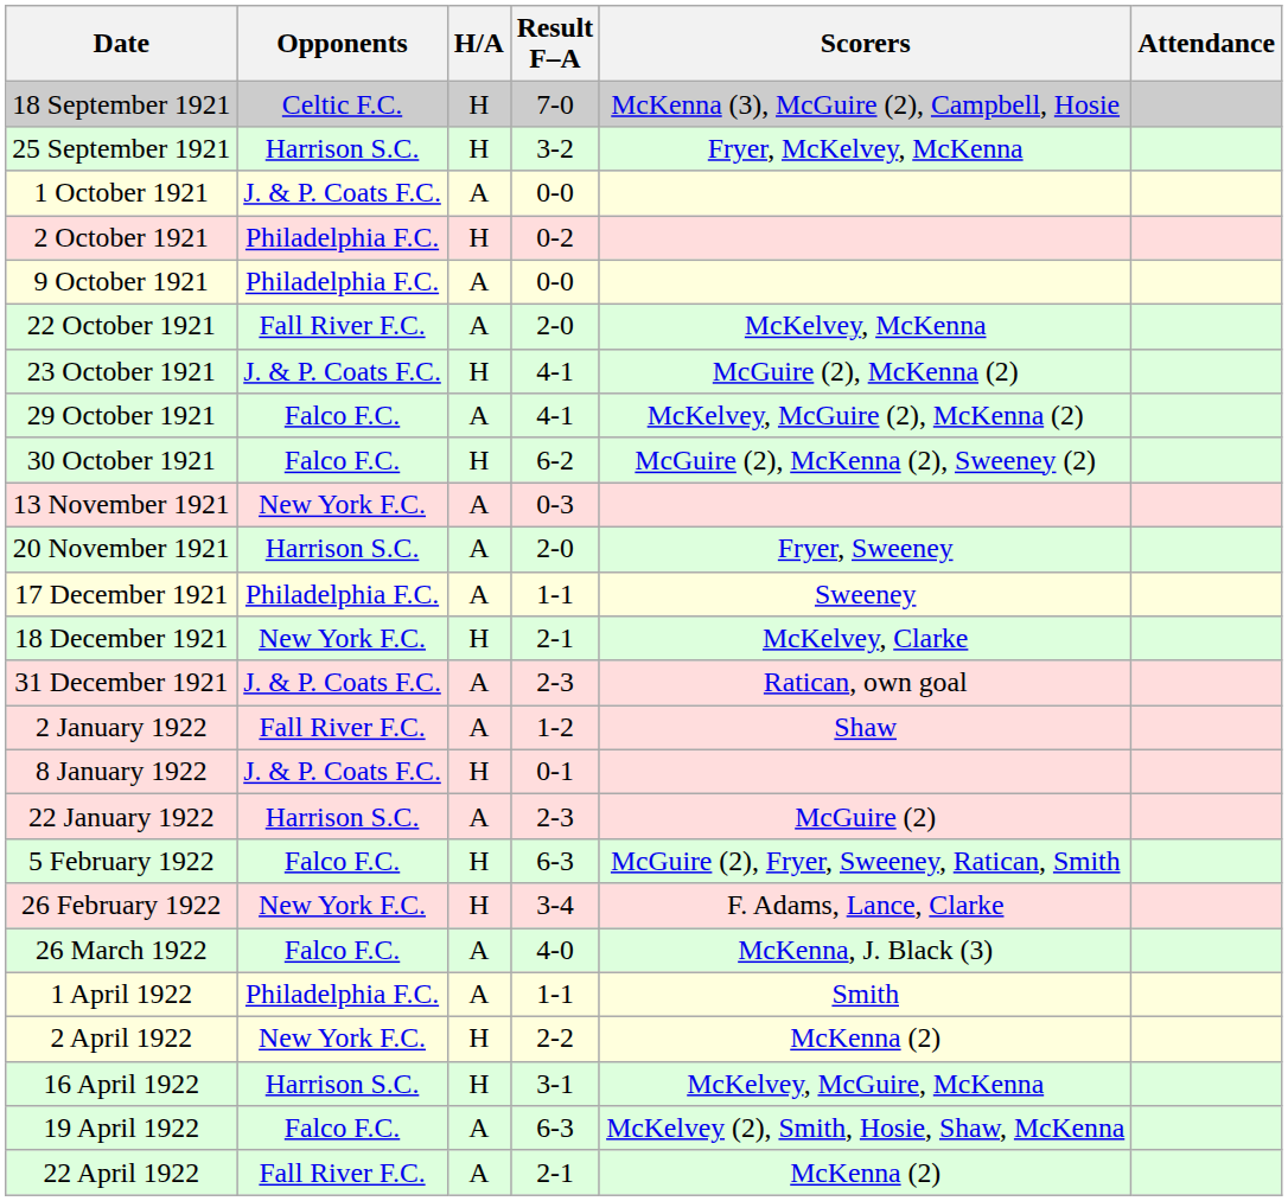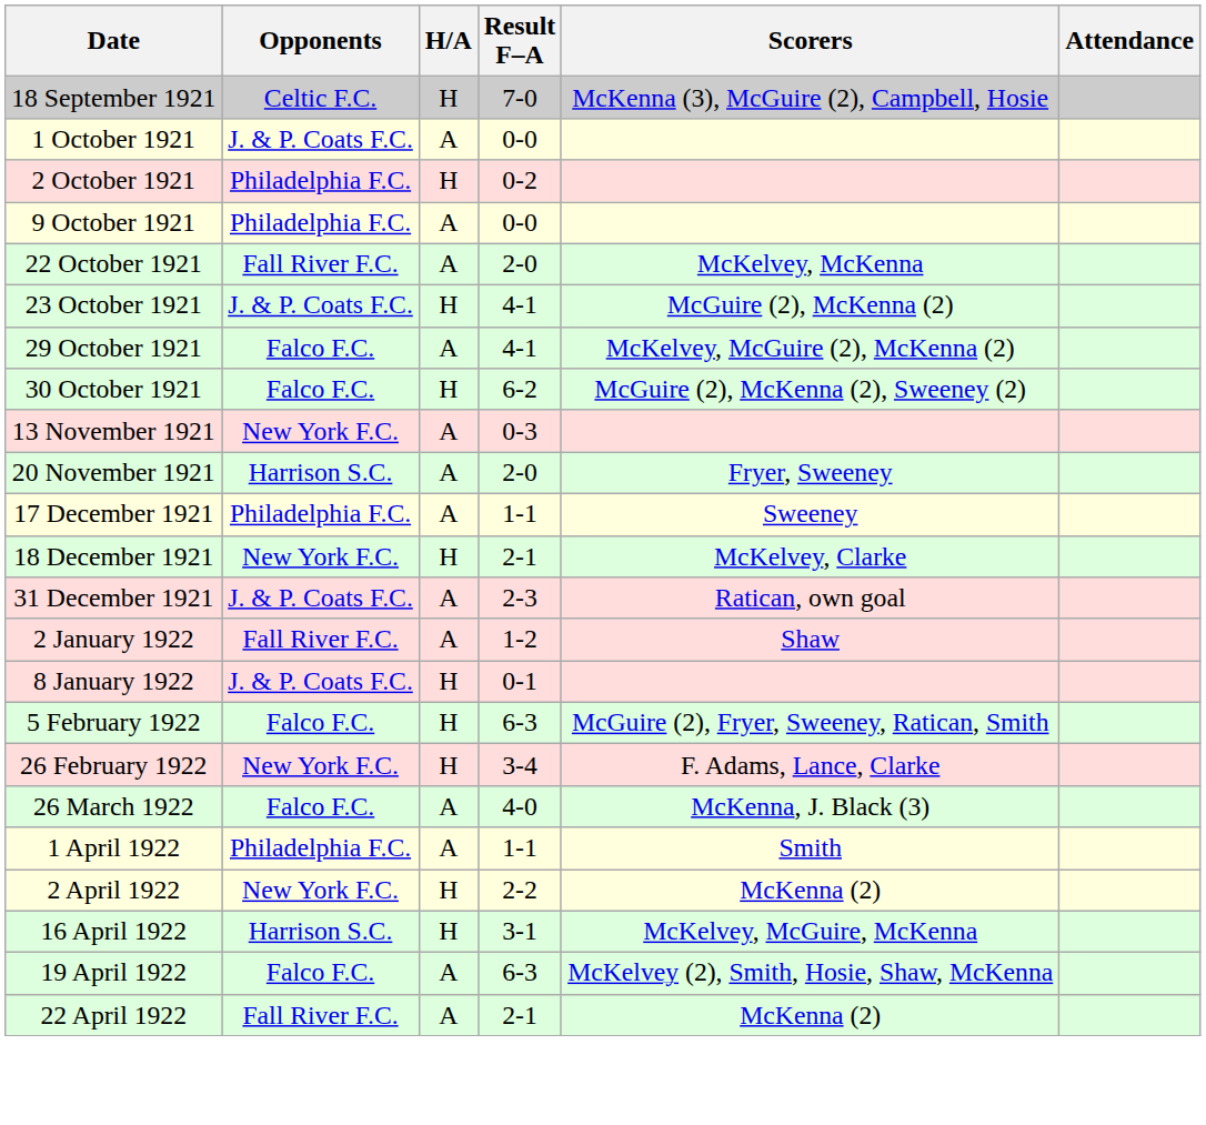 <table class="wikitable" style="text-align:center">
 <tr>
 <th>Date</th>
 <th>Opponents</th>
 <th>H/A</th>
 <th>Result<br>F–A</th>
 <th>Scorers</th>
 <th>Attendance</th>
 </tr>
 <tr bgcolor="#cccccc">
 <td>18 September 1921</td>
 <td><a href='#'>Celtic F.C.</a></td>
 <td>H</td>
 <td>7-0</td>
 <td><a href='#'>McKenna</a> (3), <a href='#'>McGuire</a> (2), <a href='#'>Campbell</a>, <a href='#'>Hosie</a></td>
-<td></td>
-</tr>
-<tr bgcolor="#ddffdd">
-<td>25 September 1921</td>
-<td><a href='#'>Harrison S.C.</a></td>
-<td>H</td>
-<td>3-2</td>
-<td><a href='#'>Fryer</a>, <a href='#'>McKelvey</a>, <a href='#'>McKenna</a></td>
 <td></td>
 </tr>
 <tr bgcolor="#ffffdd">
 <td>1 October 1921</td>
 <td><a href='#'>J. & P. Coats F.C.</a></td>
 <td>A</td>
 <td>0-0</td>
 <td></td>
 <td></td>
 </tr>
 <tr bgcolor="#ffdddd">
 <td>2 October 1921</td>
 <td><a href='#'>Philadelphia F.C.</a></td>
 <td>H</td>
 <td>0-2</td>
 <td></td>
 <td></td>
 </tr>
 <tr bgcolor="#ffffdd">
 <td>9 October 1921</td>
 <td><a href='#'>Philadelphia F.C.</a></td>
 <td>A</td>
 <td>0-0</td>
 <td></td>
 <td></td>
 </tr>
 <tr bgcolor="#ddffdd">
 <td>22 October 1921</td>
 <td><a href='#'>Fall River F.C.</a></td>
 <td>A</td>
 <td>2-0</td>
 <td><a href='#'>McKelvey</a>, <a href='#'>McKenna</a></td>
 <td></td>
 </tr>
 <tr bgcolor="#ddffdd">
 <td>23 October 1921</td>
 <td><a href='#'>J. & P. Coats F.C.</a></td>
 <td>H</td>
 <td>4-1</td>
 <td><a href='#'>McGuire</a> (2), <a href='#'>McKenna</a> (2)</td>
 <td></td>
 </tr>
 <tr bgcolor="#ddffdd">
 <td>29 October 1921</td>
 <td><a href='#'>Falco F.C.</a></td>
 <td>A</td>
 <td>4-1</td>
 <td><a href='#'>McKelvey</a>, <a href='#'>McGuire</a> (2), <a href='#'>McKenna</a> (2)</td>
 <td></td>
 </tr>
 <tr bgcolor="#ddffdd">
 <td>30 October 1921</td>
 <td><a href='#'>Falco F.C.</a></td>
 <td>H</td>
 <td>6-2</td>
 <td><a href='#'>McGuire</a> (2), <a href='#'>McKenna</a> (2), <a href='#'>Sweeney</a> (2)</td>
 <td></td>
 </tr>
 <tr bgcolor="#ffdddd">
 <td>13 November 1921</td>
 <td><a href='#'>New York F.C.</a></td>
 <td>A</td>
 <td>0-3</td>
 <td></td>
 <td></td>
 </tr>
 <tr bgcolor="#ddffdd">
 <td>20 November 1921</td>
 <td><a href='#'>Harrison S.C.</a></td>
 <td>A</td>
 <td>2-0</td>
 <td><a href='#'>Fryer</a>, <a href='#'>Sweeney</a></td>
 <td></td>
 </tr>
 <tr bgcolor="#ffffdd">
 <td>17 December 1921</td>
 <td><a href='#'>Philadelphia F.C.</a></td>
 <td>A</td>
 <td>1-1</td>
 <td><a href='#'>Sweeney</a></td>
 <td></td>
 </tr>
 <tr bgcolor="#ddffdd">
 <td>18 December 1921</td>
 <td><a href='#'>New York F.C.</a></td>
 <td>H</td>
 <td>2-1</td>
 <td><a href='#'>McKelvey</a>, <a href='#'>Clarke</a></td>
 <td></td>
 </tr>
 <tr bgcolor="#ffdddd">
 <td>31 December 1921</td>
 <td><a href='#'>J. & P. Coats F.C.</a></td>
 <td>A</td>
 <td>2-3</td>
 <td><a href='#'>Ratican</a>, own goal</td>
 <td></td>
 </tr>
 <tr bgcolor="#ffdddd">
 <td>2 January 1922</td>
 <td><a href='#'>Fall River F.C.</a></td>
 <td>A</td>
 <td>1-2</td>
 <td><a href='#'>Shaw</a></td>
 <td></td>
 </tr>
 <tr bgcolor="#ffdddd">
 <td>8 January 1922</td>
 <td><a href='#'>J. & P. Coats F.C.</a></td>
 <td>H</td>
 <td>0-1</td>
 <td></td>
 <td></td>
 </tr>
-<tr bgcolor="#ffdddd">
-<td>22 January 1922</td>
-<td><a href='#'>Harrison S.C.</a></td>
-<td>A</td>
-<td>2-3</td>
-<td><a href='#'>McGuire</a> (2)</td>
-<td></td>
-</tr>
 <tr bgcolor="#ddffdd">
 <td>5 February 1922</td>
 <td><a href='#'>Falco F.C.</a></td>
 <td>H</td>
 <td>6-3</td>
 <td><a href='#'>McGuire</a> (2), <a href='#'>Fryer</a>, <a href='#'>Sweeney</a>, <a href='#'>Ratican</a>, <a href='#'>Smith</a></td>
 <td></td>
 </tr>
 <tr bgcolor="#ffdddd">
 <td>26 February 1922</td>
 <td><a href='#'>New York F.C.</a></td>
 <td>H</td>
 <td>3-4</td>
 <td>F. Adams, <a href='#'>Lance</a>, <a href='#'>Clarke</a></td>
 <td></td>
 </tr>
 <tr bgcolor="#ddffdd">
 <td>26 March 1922</td>
 <td><a href='#'>Falco F.C.</a></td>
 <td>A</td>
 <td>4-0</td>
 <td><a href='#'>McKenna</a>, J. Black (3)</td>
 <td></td>
 </tr>
 <tr bgcolor="#ffffdd">
 <td>1 April 1922</td>
 <td><a href='#'>Philadelphia F.C.</a></td>
 <td>A</td>
 <td>1-1</td>
 <td><a href='#'>Smith</a></td>
 <td></td>
 </tr>
 <tr bgcolor="#ffffdd">
 <td>2 April 1922</td>
 <td><a href='#'>New York F.C.</a></td>
 <td>H</td>
 <td>2-2</td>
 <td><a href='#'>McKenna</a> (2)</td>
 <td></td>
 </tr>
 <tr bgcolor="#ddffdd">
 <td>16 April 1922</td>
 <td><a href='#'>Harrison S.C.</a></td>
 <td>H</td>
 <td>3-1</td>
 <td><a href='#'>McKelvey</a>, <a href='#'>McGuire</a>, <a href='#'>McKenna</a></td>
 <td></td>
 </tr>
 <tr bgcolor="#ddffdd">
 <td>19 April 1922</td>
 <td><a href='#'>Falco F.C.</a></td>
 <td>A</td>
 <td>6-3</td>
 <td><a href='#'>McKelvey</a> (2), <a href='#'>Smith</a>, <a href='#'>Hosie</a>, <a href='#'>Shaw</a>, <a href='#'>McKenna</a></td>
 <td></td>
 </tr>
 <tr bgcolor="#ddffdd">
 <td>22 April 1922</td>
 <td><a href='#'>Fall River F.C.</a></td>
 <td>A</td>
 <td>2-1</td>
 <td><a href='#'>McKenna</a> (2)</td>
 <td></td>
 </tr>
 </table>
